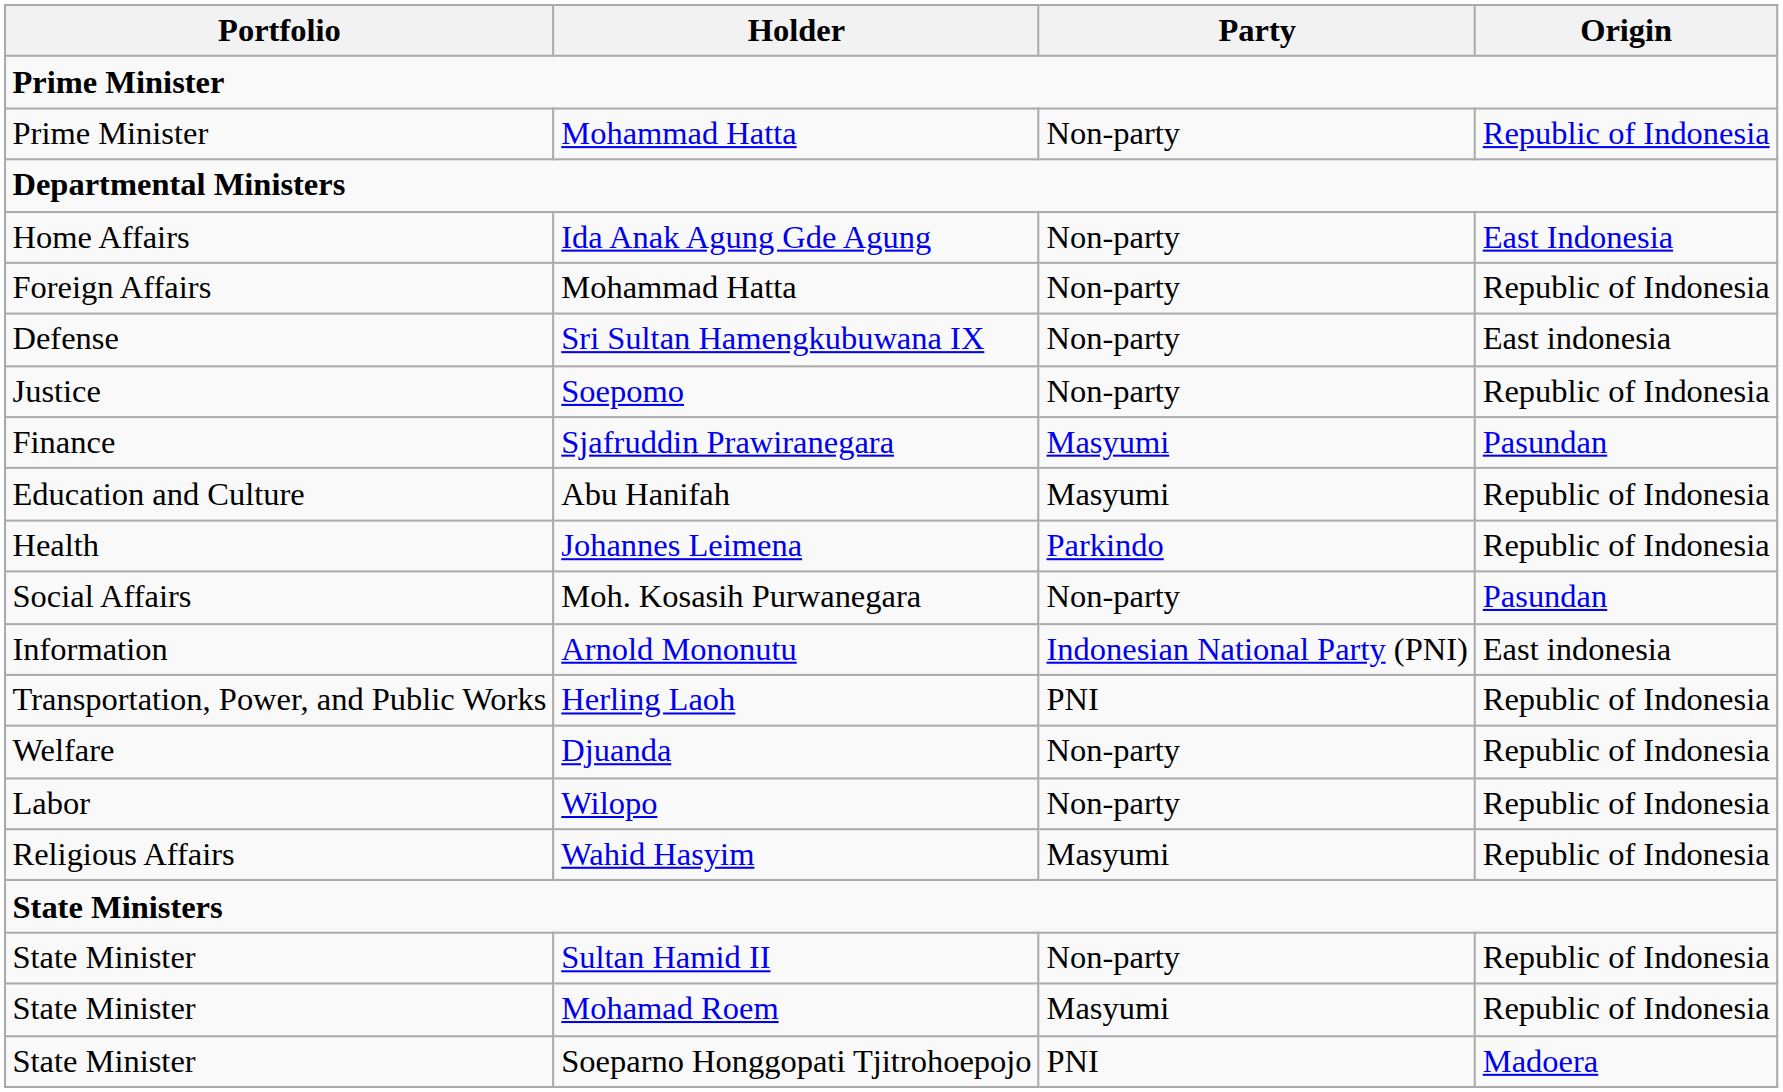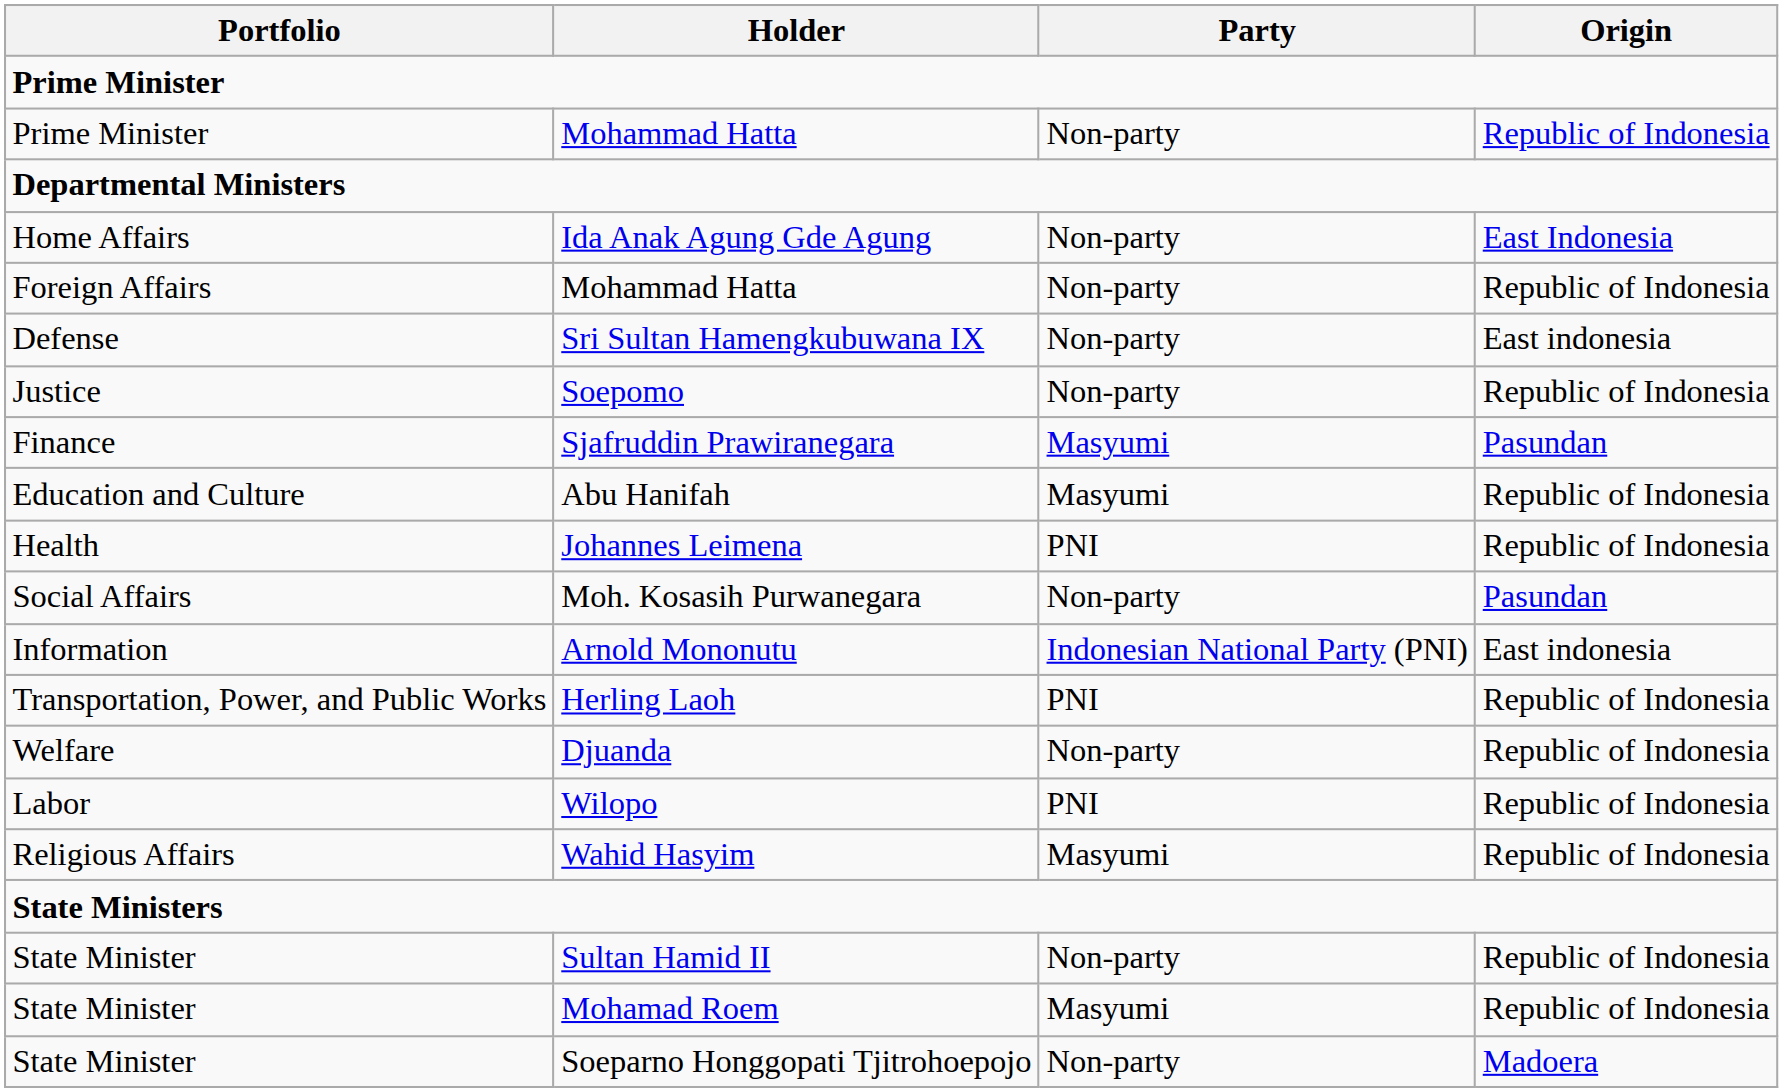 <table class="wikitable">
 <tr>
 <th>Portfolio</th>
 <th>Holder</th>
 <th>Party</th>
 <th>Origin</th>
 </tr>
 <tr>
 <td colspan="4"><strong>Prime Minister</strong></td>
 </tr>
 <tr>
 <td>Prime Minister</td>
 <td><a href='#'>Mohammad Hatta</a></td>
 <td>Non-party</td>
 <td><a href='#'>Republic of Indonesia</a></td>
 </tr>
 <tr>
 <td colspan="4"><strong>Departmental Ministers</strong></td>
 </tr>
 <tr>
 <td>Home Affairs</td>
 <td><a href='#'>Ida Anak Agung Gde Agung</a></td>
 <td>Non-party</td>
 <td><a href='#'>East Indonesia</a></td>
 </tr>
 <tr>
 <td>Foreign Affairs</td>
 <td>Mohammad Hatta</td>
 <td>Non-party</td>
 <td>Republic of Indonesia</td>
 </tr>
 <tr>
 <td>Defense</td>
 <td><a href='#'>Sri Sultan Hamengkubuwana IX</a></td>
 <td>Non-party</td>
 <td>East indonesia</td>
 </tr>
 <tr>
 <td>Justice</td>
 <td><a href='#'>Soepomo</a></td>
 <td>Non-party</td>
 <td>Republic of Indonesia</td>
 </tr>
 <tr>
 <td>Finance</td>
 <td><a href='#'>Sjafruddin Prawiranegara</a></td>
 <td><a href='#'>Masyumi</a></td>
 <td><a href='#'>Pasundan</a></td>
 </tr>
 <tr>
 <td>Education and Culture</td>
 <td>Abu Hanifah</td>
 <td>Masyumi</td>
 <td>Republic of Indonesia</td>
 </tr>
 <tr>
 <td>Health</td>
 <td><a href='#'>Johannes Leimena</a></td>
-<td><a href='#'>Parkindo</a></td>
+<td>PNI</td>
 <td>Republic of Indonesia</td>
 </tr>
 <tr>
 <td>Social Affairs</td>
 <td>Moh. Kosasih Purwanegara</td>
 <td>Non-party</td>
 <td><a href='#'>Pasundan</a></td>
 </tr>
 <tr>
 <td>Information</td>
 <td><a href='#'>Arnold Mononutu</a></td>
 <td><a href='#'>Indonesian National Party</a> (PNI)</td>
 <td>East indonesia</td>
 </tr>
 <tr>
 <td>Transportation, Power, and Public Works</td>
 <td><a href='#'>Herling Laoh</a></td>
 <td>PNI</td>
 <td>Republic of Indonesia</td>
 </tr>
 <tr>
 <td>Welfare</td>
 <td><a href='#'>Djuanda</a></td>
 <td>Non-party</td>
 <td>Republic of Indonesia</td>
 </tr>
 <tr>
 <td>Labor</td>
 <td><a href='#'>Wilopo</a></td>
-<td>Non-party</td>
+<td>PNI</td>
 <td>Republic of Indonesia</td>
 </tr>
 <tr>
 <td>Religious Affairs</td>
 <td><a href='#'>Wahid Hasyim</a></td>
 <td>Masyumi</td>
 <td>Republic of Indonesia</td>
 </tr>
 <tr>
 <td colspan="4"><strong>State Ministers</strong></td>
 </tr>
 <tr>
 <td>State Minister</td>
 <td><a href='#'>Sultan Hamid II</a></td>
 <td>Non-party</td>
 <td>Republic of Indonesia</td>
 </tr>
 <tr>
 <td>State Minister</td>
 <td><a href='#'>Mohamad Roem</a></td>
 <td>Masyumi</td>
 <td>Republic of Indonesia</td>
 </tr>
 <tr>
 <td>State Minister</td>
 <td>Soeparno Honggopati Tjitrohoepojo</td>
-<td>PNI</td>
+<td>Non-party</td>
 <td><a href='#'>Madoera</a></td>
 </tr>
 </table>
